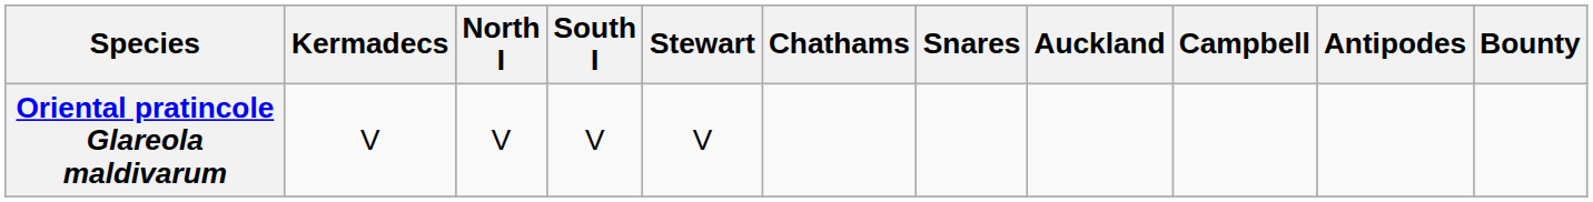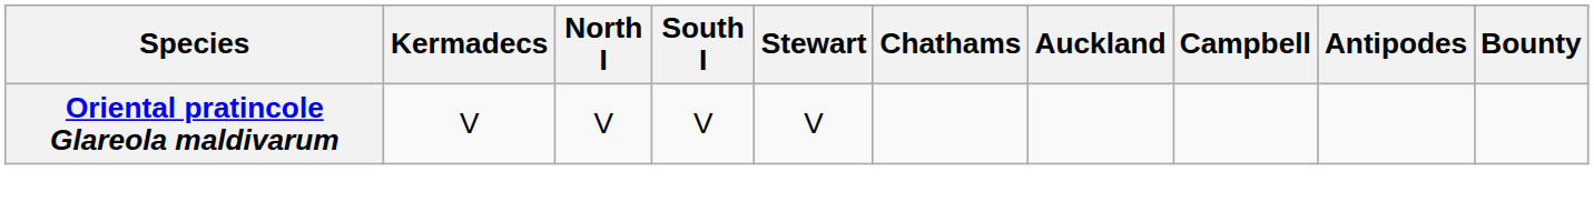 <table class="wikitable" style="text-align:center">
 <tr>
 <th width="200">Species</th>
 <th>Kermadecs</th>
 <th>North I</th>
 <th>South I</th>
 <th>Stewart</th>
 <th>Chathams</th>
-<th>Snares</th>
 <th>Auckland</th>
 <th>Campbell</th>
 <th>Antipodes</th>
 <th>Bounty</th>
 </tr>
 <tr>
 <th><a href='#'>Oriental pratincole</a><br><em>Glareola maldivarum</em></th>
 <td>V</td>
 <td>V</td>
 <td>V</td>
 <td>V</td>
 <td></td>
 <td></td>
 <td></td>
 <td></td>
 <td></td>
-<td></td>
 </tr>
 </table>
